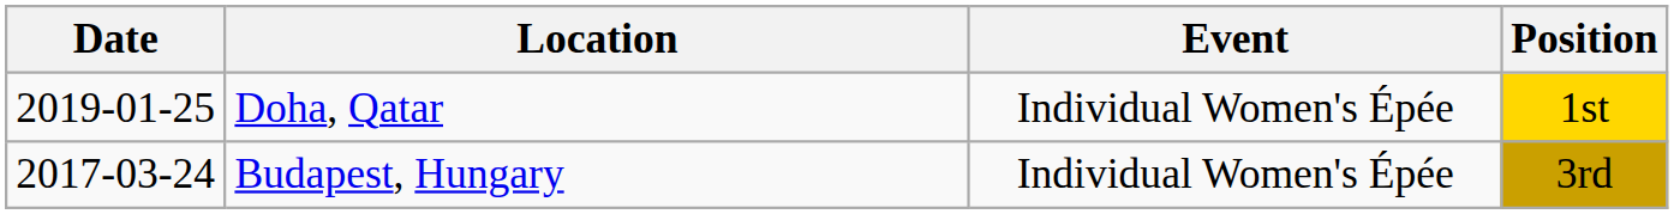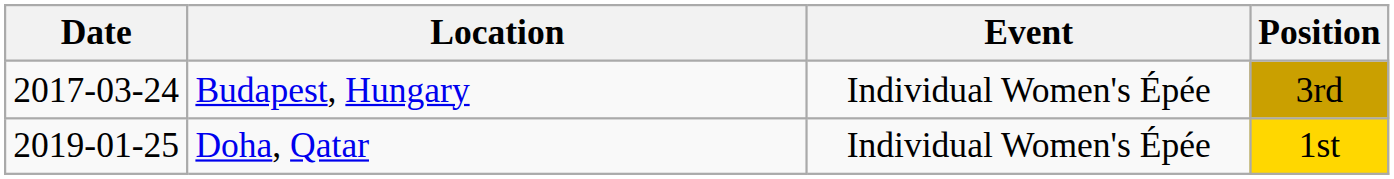 <table class="wikitable" style="text-align:center;">
 <tr>
 <th>Date</th>
 <th style="width:17em">Location</th>
 <th style="width:12em">Event</th>
 <th>Position</th>
 </tr>
 <tr>
+<td>2017-03-24</td>
+<td rowspan="1" align="left"> <a href='#'>Budapest</a>, <a href='#'>Hungary</a></td>
+<td>Individual Women's Épée</td>
+<td bgcolor="caramel">3rd</td>
+</tr>
+<tr>
 <td>2019-01-25</td>
 <td rowspan="1" align="left"> <a href='#'>Doha</a>, <a href='#'>Qatar</a></td>
 <td>Individual Women's Épée</td>
 <td bgcolor="gold">1st</td>
 </tr>
-<tr>
-<td>2017-03-24</td>
-<td rowspan="1" align="left"> <a href='#'>Budapest</a>, <a href='#'>Hungary</a></td>
-<td>Individual Women's Épée</td>
-<td bgcolor="caramel">3rd</td>
-</tr>
 </table>
